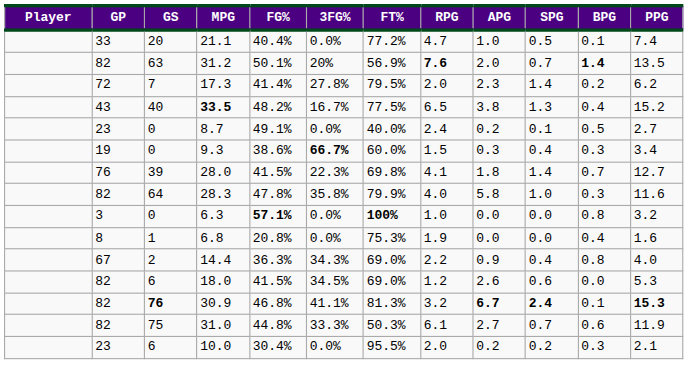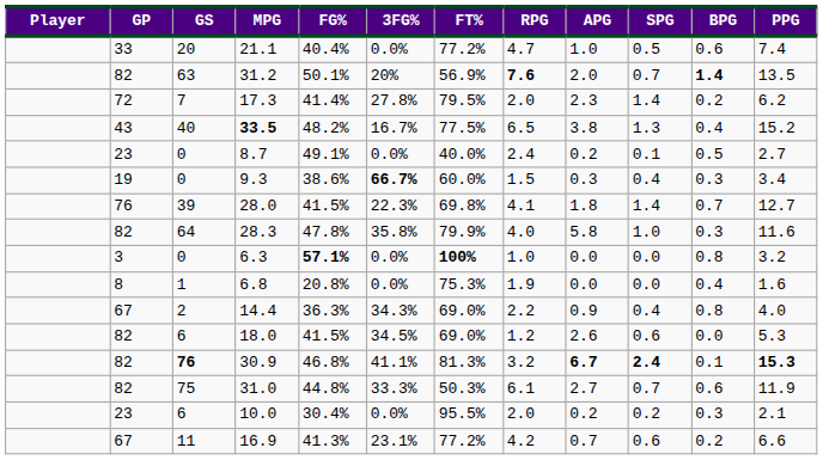 <table class="wikitable sortable" style="font-size: 90%">
 <tr>
 <th style="background:#4B0082; color:#FFFFFF; border-top:#00471B 3px solid; border-bottom:#00471B 3px solid;" width="10%">Player</th>
 <th style="background:#4B0082; color:#FFFFFF; border-top:#00471B 3px solid; border-bottom:#00471B 3px solid;" width="6%">GP</th>
 <th style="background:#4B0082; color:#FFFFFF; border-top:#00471B 3px solid; border-bottom:#00471B 3px solid;" width="6%">GS</th>
 <th style="background:#4B0082; color:#FFFFFF; border-top:#00471B 3px solid; border-bottom:#00471B 3px solid;" width="6%">MPG</th>
 <th style="background:#4B0082; color:#FFFFFF; border-top:#00471B 3px solid; border-bottom:#00471B 3px solid;"width="6%">FG%</th>
 <th style="background:#4B0082; color:#FFFFFF; border-top:#00471B 3px solid; border-bottom:#00471B 3px solid;" width="6%">3FG%</th>
 <th style="background:#4B0082; color:#FFFFFF; border-top:#00471B 3px solid; border-bottom:#00471B 3px solid;" width="6%">FT%</th>
 <th style="background:#4B0082; color:#FFFFFF; border-top:#00471B 3px solid; border-bottom:#00471B 3px solid;"width="6%">RPG</th>
 <th style="background:#4B0082; color:#FFFFFF; border-top:#00471B 3px solid; border-bottom:#00471B 3px solid;"width="6%">APG</th>
 <th style="background:#4B0082; color:#FFFFFF; border-top:#00471B 3px solid; border-bottom:#00471B 3px solid;"width="6%">SPG</th>
 <th style="background:#4B0082; color:#FFFFFF; border-top:#00471B 3px solid; border-bottom:#00471B 3px solid;"width="6%">BPG</th>
 <th style="background:#4B0082; color:#FFFFFF; border-top:#00471B 3px solid; border-bottom:#00471B 3px solid;"width="6%">PPG</th>
 </tr>
 <tr>
 <td></td>
 <td>33</td>
 <td>20</td>
 <td>21.1</td>
 <td>40.4%</td>
 <td>0.0%</td>
 <td>77.2%</td>
 <td>4.7</td>
 <td>1.0</td>
 <td>0.5</td>
-<td>0.1</td>
+<td>0.6</td>
 <td>7.4</td>
 </tr>
 <tr>
 <td></td>
 <td>82</td>
 <td>63</td>
 <td>31.2</td>
 <td>50.1%</td>
 <td>20%</td>
 <td>56.9%</td>
 <td><strong>7.6</strong></td>
 <td>2.0</td>
 <td>0.7</td>
 <td><strong>1.4</strong></td>
 <td>13.5</td>
 </tr>
 <tr>
 <td></td>
 <td>72</td>
 <td>7</td>
 <td>17.3</td>
 <td>41.4%</td>
 <td>27.8%</td>
 <td>79.5%</td>
 <td>2.0</td>
 <td>2.3</td>
 <td>1.4</td>
 <td>0.2</td>
 <td>6.2</td>
 </tr>
 <tr>
 <td></td>
 <td>43</td>
 <td>40</td>
 <td><strong>33.5</strong></td>
 <td>48.2%</td>
 <td>16.7%</td>
 <td>77.5%</td>
 <td>6.5</td>
 <td>3.8</td>
 <td>1.3</td>
 <td>0.4</td>
 <td>15.2</td>
 </tr>
 <tr>
 <td></td>
 <td>23</td>
 <td>0</td>
 <td>8.7</td>
 <td>49.1%</td>
 <td>0.0%</td>
 <td>40.0%</td>
 <td>2.4</td>
 <td>0.2</td>
 <td>0.1</td>
 <td>0.5</td>
 <td>2.7</td>
 </tr>
 <tr>
 <td></td>
 <td>19</td>
 <td>0</td>
 <td>9.3</td>
 <td>38.6%</td>
 <td><strong>66.7%</strong></td>
 <td>60.0%</td>
 <td>1.5</td>
 <td>0.3</td>
 <td>0.4</td>
 <td>0.3</td>
 <td>3.4</td>
 </tr>
 <tr>
 <td></td>
 <td>76</td>
 <td>39</td>
 <td>28.0</td>
 <td>41.5%</td>
 <td>22.3%</td>
 <td>69.8%</td>
 <td>4.1</td>
 <td>1.8</td>
 <td>1.4</td>
 <td>0.7</td>
 <td>12.7</td>
 </tr>
 <tr>
 <td></td>
 <td>82</td>
 <td>64</td>
 <td>28.3</td>
 <td>47.8%</td>
 <td>35.8%</td>
 <td>79.9%</td>
 <td>4.0</td>
 <td>5.8</td>
 <td>1.0</td>
 <td>0.3</td>
 <td>11.6</td>
 </tr>
 <tr>
 <td></td>
 <td>3</td>
 <td>0</td>
 <td>6.3</td>
 <td><strong>57.1%</strong></td>
 <td>0.0%</td>
 <td><strong>100%</strong></td>
 <td>1.0</td>
 <td>0.0</td>
 <td>0.0</td>
 <td>0.8</td>
 <td>3.2</td>
 </tr>
 <tr>
 <td></td>
 <td>8</td>
 <td>1</td>
 <td>6.8</td>
 <td>20.8%</td>
 <td>0.0%</td>
 <td>75.3%</td>
 <td>1.9</td>
 <td>0.0</td>
 <td>0.0</td>
 <td>0.4</td>
 <td>1.6</td>
 </tr>
 <tr>
 <td></td>
 <td>67</td>
 <td>2</td>
 <td>14.4</td>
 <td>36.3%</td>
 <td>34.3%</td>
 <td>69.0%</td>
 <td>2.2</td>
 <td>0.9</td>
 <td>0.4</td>
 <td>0.8</td>
 <td>4.0</td>
 </tr>
 <tr>
 <td></td>
 <td>82</td>
 <td>6</td>
 <td>18.0</td>
 <td>41.5%</td>
 <td>34.5%</td>
 <td>69.0%</td>
 <td>1.2</td>
 <td>2.6</td>
 <td>0.6</td>
 <td>0.0</td>
 <td>5.3</td>
 </tr>
 <tr>
 <td></td>
 <td>82</td>
 <td><strong>76</strong></td>
 <td>30.9</td>
 <td>46.8%</td>
 <td>41.1%</td>
 <td>81.3%</td>
 <td>3.2</td>
 <td><strong>6.7</strong></td>
 <td><strong>2.4</strong></td>
 <td>0.1</td>
 <td><strong>15.3</strong></td>
 </tr>
 <tr>
 <td></td>
 <td>82</td>
 <td>75</td>
 <td>31.0</td>
 <td>44.8%</td>
 <td>33.3%</td>
 <td>50.3%</td>
 <td>6.1</td>
 <td>2.7</td>
 <td>0.7</td>
 <td>0.6</td>
 <td>11.9</td>
 </tr>
 <tr>
 <td></td>
 <td>23</td>
 <td>6</td>
 <td>10.0</td>
 <td>30.4%</td>
 <td>0.0%</td>
 <td>95.5%</td>
 <td>2.0</td>
 <td>0.2</td>
 <td>0.2</td>
 <td>0.3</td>
 <td>2.1</td>
 </tr>
+<tr>
+<td></td>
+<td>67</td>
+<td>11</td>
+<td>16.9</td>
+<td>41.3%</td>
+<td>23.1%</td>
+<td>77.2%</td>
+<td>4.2</td>
+<td>0.7</td>
+<td>0.6</td>
+<td>0.2</td>
+<td>6.6</td>
+</tr>
 </table>
